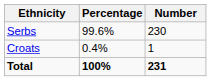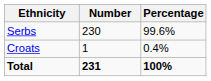 <table class="wikitable">
 <tr>
 <th width="100px">Ethnicity</th>
+<th width="80px">Number</th>
 <th width="80px">Percentage</th>
-<th width="80px">Number</th>
 </tr>
 <tr>
 <td><a href='#'>Serbs</a></td>
+<td>230</td>
 <td>99.6%</td>
-<td>230</td>
 </tr>
 <tr>
 <td><a href='#'>Croats</a></td>
+<td>1</td>
 <td>0.4%</td>
-<td>1</td>
 </tr>
 <tr>
 <td><strong>Total</strong></td>
+<td><strong>231</strong></td>
 <td><strong>100%</strong></td>
-<td><strong>231</strong></td>
 </tr>
 </table>
